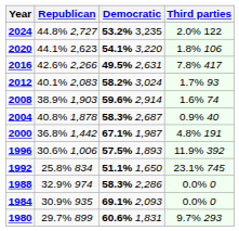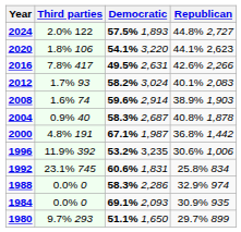 <table class="wikitable" style="float:right; font-size:95%;">
 <tr bgcolor=lightgrey>
 <th>Year</th>
+<th><a href='#'>Third parties</a></th>
+<th><a href='#'>Democratic</a></th>
 <th><a href='#'>Republican</a></th>
-<th><a href='#'>Democratic</a></th>
-<th><a href='#'>Third parties</a></th>
 </tr>
 <tr>
 <td style="text-align:center;" ><strong><a href='#'>2024</a></strong></td>
+<td style="text-align:center; background:honeyDew;">2.0% </em>122<em></td>
+<td style="text-align:center;" ><strong>57.5%</strong> <em>1,893</em></td>
 <td style="text-align:center;" >44.8% <em>2,727</td>
-<td style="text-align:center;" ><strong>53.2%</strong> </em>3,235<em></td>
-<td style="text-align:center; background:honeyDew;">2.0% </em>122<em></td>
 </tr>
 <tr>
 <td style="text-align:center;" ><strong><a href='#'>2020</a></strong></td>
+<td style="text-align:center; background:honeyDew;">1.8% <em>106</em></td>
+<td style="text-align:center;" ><strong>54.1%</strong> <em>3,220</em></td>
 <td style="text-align:center;" >44.1% </em>2,623</td>
-<td style="text-align:center;" ><strong>54.1%</strong> <em>3,220</em></td>
-<td style="text-align:center; background:honeyDew;">1.8% <em>106</em></td>
 </tr>
 <tr>
 <td style="text-align:center;" ><strong><a href='#'>2016</a></strong></td>
+<td style="text-align:center; background:honeyDew;">7.8% <em>417</em></td>
+<td style="text-align:center;" ><strong>49.5%</strong> <em>2,631</em></td>
 <td style="text-align:center;" >42.6% <em>2,266</em></td>
-<td style="text-align:center;" ><strong>49.5%</strong> <em>2,631</em></td>
-<td style="text-align:center; background:honeyDew;">7.8% <em>417</em></td>
 </tr>
 <tr>
 <td style="text-align:center;" ><strong><a href='#'>2012</a></strong></td>
+<td style="text-align:center; background:honeyDew;">1.7% <em>93</em></td>
+<td style="text-align:center;" ><strong>58.2%</strong> <em>3,024</em></td>
 <td style="text-align:center;" >40.1% <em>2,083</em></td>
-<td style="text-align:center;" ><strong>58.2%</strong> <em>3,024</em></td>
-<td style="text-align:center; background:honeyDew;">1.7% <em>93</em></td>
 </tr>
 <tr>
 <td style="text-align:center;" ><strong><a href='#'>2008</a></strong></td>
+<td style="text-align:center; background:honeyDew;">1.6% <em>74</em></td>
+<td style="text-align:center;" ><strong>59.6%</strong> <em>2,914</em></td>
 <td style="text-align:center;" >38.9% <em>1,903</em></td>
-<td style="text-align:center;" ><strong>59.6%</strong> <em>2,914</em></td>
-<td style="text-align:center; background:honeyDew;">1.6% <em>74</em></td>
 </tr>
 <tr>
 <td style="text-align:center;" ><strong><a href='#'>2004</a></strong></td>
+<td style="text-align:center; background:honeyDew;">0.9% <em>40</em></td>
+<td style="text-align:center;" ><strong>58.3%</strong> <em>2,687</em></td>
 <td style="text-align:center;" >40.8% <em>1,878</em></td>
-<td style="text-align:center;" ><strong>58.3%</strong> <em>2,687</em></td>
-<td style="text-align:center; background:honeyDew;">0.9% <em>40</em></td>
 </tr>
 <tr>
 <td style="text-align:center;" ><strong><a href='#'>2000</a></strong></td>
+<td style="text-align:center; background:honeyDew;">4.8% <em>191</em></td>
+<td style="text-align:center;" ><strong>67.1%</strong> <em>1,987</em></td>
 <td style="text-align:center;" >36.8% <em>1,442</em></td>
-<td style="text-align:center;" ><strong>67.1%</strong> <em>1,987</em></td>
-<td style="text-align:center; background:honeyDew;">4.8% <em>191</em></td>
 </tr>
 <tr>
 <td style="text-align:center;" ><strong><a href='#'>1996</a></strong></td>
+<td style="text-align:center; background:honeyDew;">11.9% <em>392</em></td>
+<td style="text-align:center;" ><strong>53.2%</strong> </em>3,235<em></td>
 <td style="text-align:center;" >30.6% <em>1,006</em></td>
-<td style="text-align:center;" ><strong>57.5%</strong> <em>1,893</em></td>
-<td style="text-align:center; background:honeyDew;">11.9% <em>392</em></td>
 </tr>
 <tr>
 <td style="text-align:center;" ><strong><a href='#'>1992</a></strong></td>
+<td style="text-align:center; background:honeyDew;">23.1% <em>745</em></td>
+<td style="text-align:center;" ><strong>60.6%</strong> <em>1,831</em></td>
 <td style="text-align:center;" >25.8% <em>834</em></td>
-<td style="text-align:center;" ><strong>51.1%</strong> <em>1,650</em></td>
-<td style="text-align:center; background:honeyDew;">23.1% <em>745</em></td>
 </tr>
 <tr>
 <td style="text-align:center;" ><strong><a href='#'>1988</a></strong></td>
+<td style="text-align:center; background:honeyDew;">0.0% <em>0</em></td>
+<td style="text-align:center;" ><strong>58.3%</strong> <em>2,286</em></td>
 <td style="text-align:center;" >32.9% <em>974</em></td>
-<td style="text-align:center;" ><strong>58.3%</strong> <em>2,286</em></td>
-<td style="text-align:center; background:honeyDew;">0.0% <em>0</em></td>
 </tr>
 <tr>
 <td style="text-align:center;" ><strong><a href='#'>1984</a></strong></td>
+<td style="text-align:center; background:honeyDew;">0.0% <em>0</em></td>
+<td style="text-align:center;" ><strong>69.1%</strong> <em>2,093</em></td>
 <td style="text-align:center;" >30.9% <em>935</em></td>
-<td style="text-align:center;" ><strong>69.1%</strong> <em>2,093</em></td>
-<td style="text-align:center; background:honeyDew;">0.0% <em>0</em></td>
 </tr>
 <tr>
 <td style="text-align:center;" ><strong><a href='#'>1980</a></strong></td>
+<td style="text-align:center; background:honeyDew;">9.7% <em>293</em></td>
+<td style="text-align:center;" ><strong>51.1%</strong> <em>1,650</em></td>
 <td style="text-align:center;" >29.7% <em>899</em></td>
-<td style="text-align:center;" ><strong>60.6%</strong> <em>1,831</em></td>
-<td style="text-align:center; background:honeyDew;">9.7% <em>293</em></td>
 </tr>
 </table>
